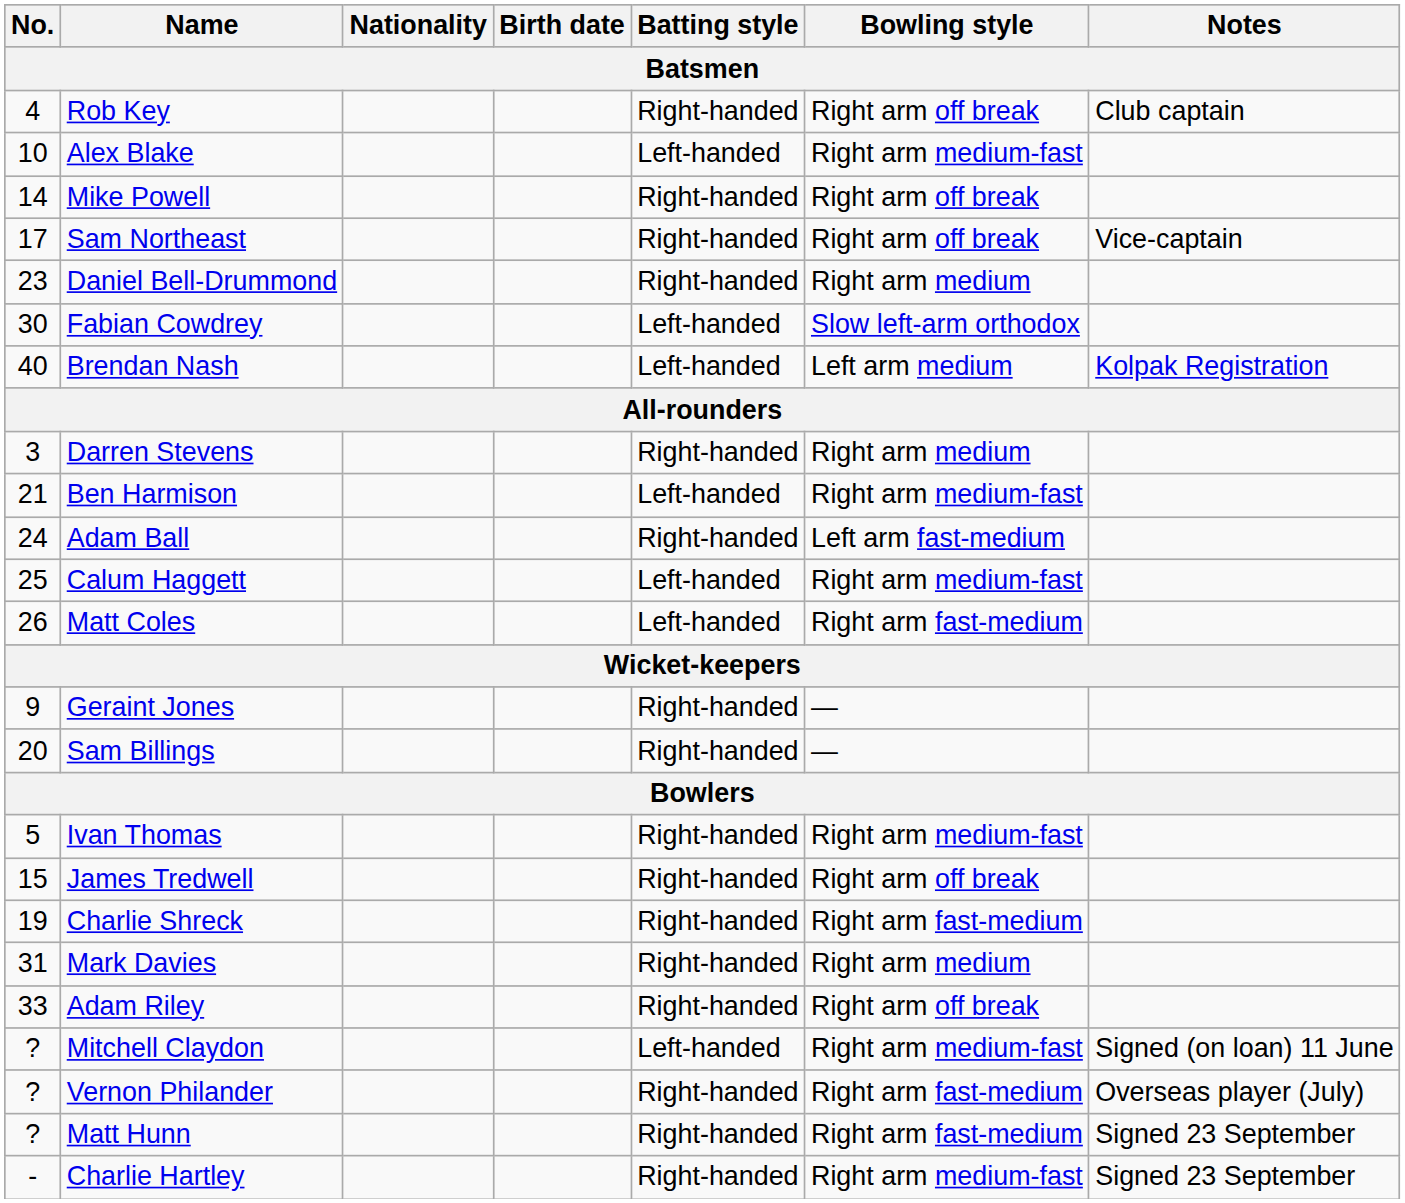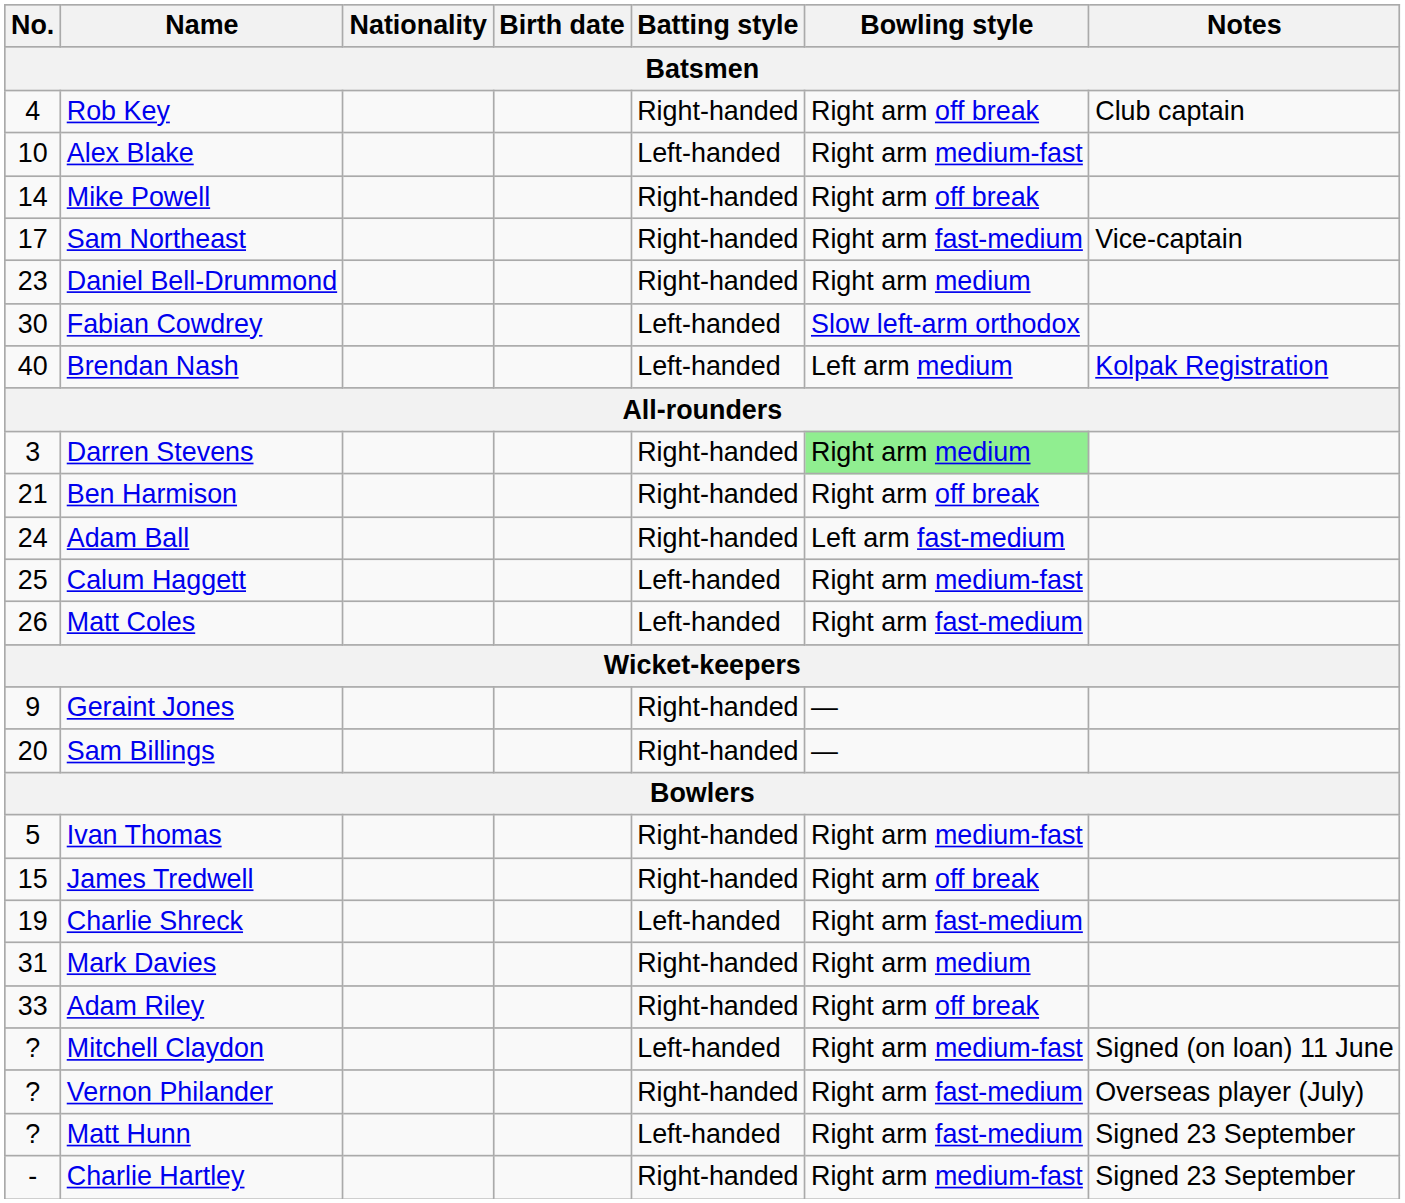 <table class="wikitable">
 <tr>
 <th>No.</th>
 <th>Name</th>
 <th>Nationality</th>
 <th>Birth date</th>
 <th>Batting style</th>
 <th>Bowling style</th>
 <th>Notes</th>
 </tr>
 <tr>
 <th colspan="7">Batsmen</th>
 </tr>
 <tr>
 <td style="text-align:center">4</td>
 <td><a href='#'>Rob Key</a></td>
 <td></td>
 <td></td>
 <td>Right-handed</td>
 <td>Right arm <a href='#'>off break</a></td>
 <td>Club captain</td>
 </tr>
 <tr>
 <td style="text-align:center">10</td>
 <td><a href='#'>Alex Blake</a></td>
 <td></td>
 <td></td>
 <td>Left-handed</td>
 <td>Right arm <a href='#'>medium-fast</a></td>
 <td></td>
 </tr>
 <tr>
 <td style="text-align:center">14</td>
 <td><a href='#'>Mike Powell</a></td>
 <td></td>
 <td></td>
 <td>Right-handed</td>
 <td>Right arm <a href='#'>off break</a></td>
 <td></td>
 </tr>
 <tr>
 <td style="text-align:center">17</td>
 <td><a href='#'>Sam Northeast</a></td>
 <td></td>
 <td></td>
 <td>Right-handed</td>
-<td>Right arm <a href='#'>off break</a></td>
+<td>Right arm <a href='#'>fast-medium</a></td>
 <td>Vice-captain</td>
 </tr>
 <tr>
 <td style="text-align:center">23</td>
 <td><a href='#'>Daniel Bell-Drummond</a></td>
 <td></td>
 <td></td>
 <td>Right-handed</td>
 <td>Right arm <a href='#'>medium</a></td>
 <td></td>
 </tr>
 <tr>
 <td style="text-align:center">30</td>
 <td><a href='#'>Fabian Cowdrey</a></td>
 <td></td>
 <td></td>
 <td>Left-handed</td>
 <td><a href='#'>Slow left-arm orthodox</a></td>
 <td></td>
 </tr>
 <tr>
 <td style="text-align:center">40</td>
 <td><a href='#'>Brendan Nash</a></td>
 <td></td>
 <td></td>
 <td>Left-handed</td>
 <td>Left arm <a href='#'>medium</a></td>
 <td><a href='#'>Kolpak Registration</a></td>
 </tr>
 <tr>
 <th colspan="7">All-rounders</th>
 </tr>
 <tr>
 <td style="text-align:center">3</td>
 <td><a href='#'>Darren Stevens</a></td>
 <td></td>
 <td></td>
 <td>Right-handed</td>
-<td>Right arm <a href='#'>medium</a></td>
+<td style="background: lightgreen;">Right arm <a href='#'>medium</a></td>
 <td></td>
 </tr>
 <tr>
 <td style="text-align:center">21</td>
 <td><a href='#'>Ben Harmison</a></td>
 <td></td>
 <td></td>
-<td>Left-handed</td>
-<td>Right arm <a href='#'>medium-fast</a></td>
+<td>Right-handed</td>
+<td>Right arm <a href='#'>off break</a></td>
 <td></td>
 </tr>
 <tr>
 <td style="text-align:center">24</td>
 <td><a href='#'>Adam Ball</a></td>
 <td></td>
 <td></td>
 <td>Right-handed</td>
 <td>Left arm <a href='#'>fast-medium</a></td>
 <td></td>
 </tr>
 <tr>
 <td style="text-align:center">25</td>
 <td><a href='#'>Calum Haggett</a></td>
 <td></td>
 <td></td>
 <td>Left-handed</td>
 <td>Right arm <a href='#'>medium-fast</a></td>
 <td></td>
 </tr>
 <tr>
 <td style="text-align:center">26</td>
 <td><a href='#'>Matt Coles</a></td>
 <td></td>
 <td></td>
 <td>Left-handed</td>
 <td>Right arm <a href='#'>fast-medium</a></td>
 <td></td>
 </tr>
 <tr>
 <th colspan="7">Wicket-keepers</th>
 </tr>
 <tr>
 <td style="text-align:center">9</td>
 <td><a href='#'>Geraint Jones</a></td>
 <td></td>
 <td></td>
 <td>Right-handed</td>
 <td>—</td>
 <td></td>
 </tr>
 <tr>
 <td style="text-align:center">20</td>
 <td><a href='#'>Sam Billings</a></td>
 <td></td>
 <td></td>
 <td>Right-handed</td>
 <td>—</td>
 <td></td>
 </tr>
 <tr>
 <th colspan="7">Bowlers</th>
 </tr>
 <tr>
 <td style="text-align:center">5</td>
 <td><a href='#'>Ivan Thomas</a></td>
 <td></td>
 <td></td>
 <td>Right-handed</td>
 <td>Right arm <a href='#'>medium-fast</a></td>
 <td></td>
 </tr>
 <tr>
 <td style="text-align:center">15</td>
 <td><a href='#'>James Tredwell</a></td>
 <td></td>
 <td></td>
 <td>Right-handed</td>
 <td>Right arm <a href='#'>off break</a></td>
 <td></td>
 </tr>
 <tr>
 <td style="text-align:center">19</td>
 <td><a href='#'>Charlie Shreck</a></td>
 <td></td>
 <td></td>
-<td>Right-handed</td>
+<td>Left-handed</td>
 <td>Right arm <a href='#'>fast-medium</a></td>
 <td></td>
 </tr>
 <tr>
 <td style="text-align:center">31</td>
 <td><a href='#'>Mark Davies</a></td>
 <td></td>
 <td></td>
 <td>Right-handed</td>
 <td>Right arm <a href='#'>medium</a></td>
 <td></td>
 </tr>
 <tr>
 <td style="text-align:center">33</td>
 <td><a href='#'>Adam Riley</a></td>
 <td></td>
 <td></td>
 <td>Right-handed</td>
 <td>Right arm <a href='#'>off break</a></td>
 <td></td>
 </tr>
 <tr>
 <td style="text-align:center">?</td>
 <td><a href='#'>Mitchell Claydon</a></td>
 <td></td>
 <td></td>
 <td>Left-handed</td>
 <td>Right arm <a href='#'>medium-fast</a></td>
 <td>Signed (on loan) 11 June</td>
 </tr>
 <tr>
 <td style="text-align:center">?</td>
 <td><a href='#'>Vernon Philander</a></td>
 <td></td>
 <td></td>
 <td>Right-handed</td>
 <td>Right arm <a href='#'>fast-medium</a></td>
 <td>Overseas player (July)</td>
 </tr>
 <tr>
 <td style="text-align:center">?</td>
 <td><a href='#'>Matt Hunn</a></td>
 <td></td>
 <td></td>
-<td>Right-handed</td>
+<td>Left-handed</td>
 <td>Right arm <a href='#'>fast-medium</a></td>
 <td>Signed 23 September</td>
 </tr>
 <tr>
 <td style="text-align:center">-</td>
 <td><a href='#'>Charlie Hartley</a></td>
 <td></td>
 <td></td>
 <td>Right-handed</td>
 <td>Right arm <a href='#'>medium-fast</a></td>
 <td>Signed 23 September</td>
 </tr>
 </table>
